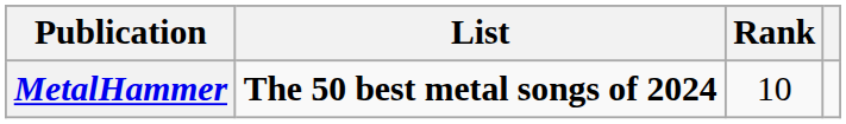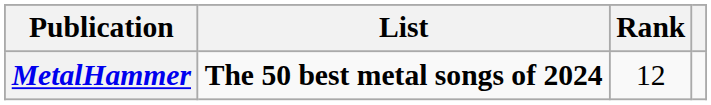 <table class="wikitable sortable plainrowheaders">
 <tr>
 <th scope="col">Publication</th>
 <th scope="col">List</th>
 <th scope="col">Rank</th>
 <th scope="col"></th>
 </tr>
 <tr>
 <th scope="row"><em><a href='#'>MetalHammer</a></em></th>
 <td><strong>The 50 best metal songs of 2024</strong></td>
-<td style="text-align: center;">10</td>
+<td style="text-align: center;">12</td>
 <td style="text-align: center;"></td>
 </tr>
 </table>
